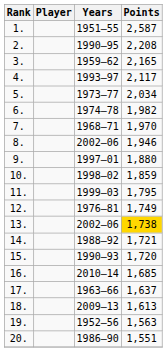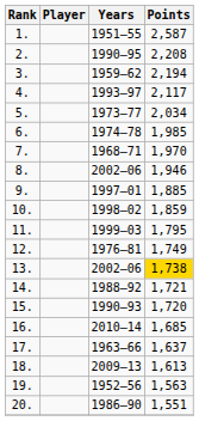 <table class="wikitable sortable" style="text-align:center">
 <tr>
 <th>Rank</th>
 <th>Player</th>
 <th>Years</th>
 <th>Points</th>
 </tr>
 <tr>
 <td>1.</td>
 <td></td>
 <td>1951–55</td>
 <td>2,587</td>
 </tr>
 <tr>
 <td>2.</td>
 <td></td>
 <td>1990–95</td>
 <td>2,208</td>
 </tr>
 <tr>
 <td>3.</td>
 <td></td>
 <td>1959–62</td>
-<td>2,165</td>
+<td>2,194</td>
 </tr>
 <tr>
 <td>4.</td>
 <td></td>
 <td>1993–97</td>
 <td>2,117</td>
 </tr>
 <tr>
 <td>5.</td>
 <td></td>
 <td>1973–77</td>
 <td>2,034</td>
 </tr>
 <tr>
 <td>6.</td>
 <td></td>
 <td>1974–78</td>
-<td>1,982</td>
+<td>1,985</td>
 </tr>
 <tr>
 <td>7.</td>
 <td></td>
 <td>1968–71</td>
 <td>1,970</td>
 </tr>
 <tr>
 <td>8.</td>
 <td></td>
 <td>2002–06</td>
 <td>1,946</td>
 </tr>
 <tr>
 <td>9.</td>
 <td></td>
 <td>1997–01</td>
-<td>1,880</td>
+<td>1,885</td>
 </tr>
 <tr>
 <td>10.</td>
 <td></td>
 <td>1998–02</td>
 <td>1,859</td>
 </tr>
 <tr>
 <td>11.</td>
 <td></td>
 <td>1999–03</td>
 <td>1,795</td>
 </tr>
 <tr>
 <td>12.</td>
 <td></td>
 <td>1976–81</td>
 <td>1,749</td>
 </tr>
 <tr>
 <td>13.</td>
 <td></td>
 <td>2002–06</td>
 <td style="background: gold;">1,738</td>
 </tr>
 <tr>
 <td>14.</td>
 <td></td>
 <td>1988–92</td>
 <td>1,721</td>
 </tr>
 <tr>
 <td>15.</td>
 <td></td>
 <td>1990–93</td>
 <td>1,720</td>
 </tr>
 <tr>
 <td>16.</td>
 <td></td>
 <td>2010–14</td>
 <td>1,685</td>
 </tr>
 <tr>
 <td>17.</td>
 <td></td>
 <td>1963–66</td>
 <td>1,637</td>
 </tr>
 <tr>
 <td>18.</td>
 <td></td>
 <td>2009–13</td>
 <td>1,613</td>
 </tr>
 <tr>
 <td>19.</td>
 <td></td>
 <td>1952–56</td>
 <td>1,563</td>
 </tr>
 <tr>
 <td>20.</td>
 <td></td>
 <td>1986–90</td>
 <td>1,551</td>
 </tr>
 <tr>
 </tr>
 </table>
